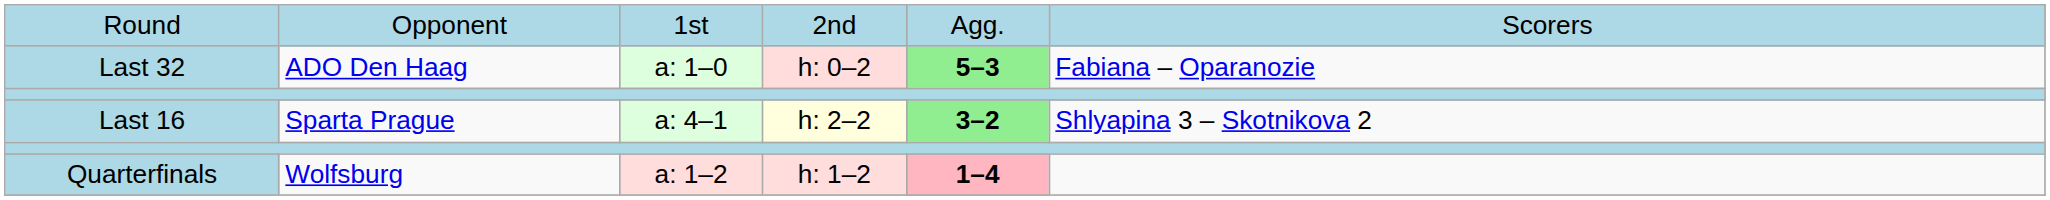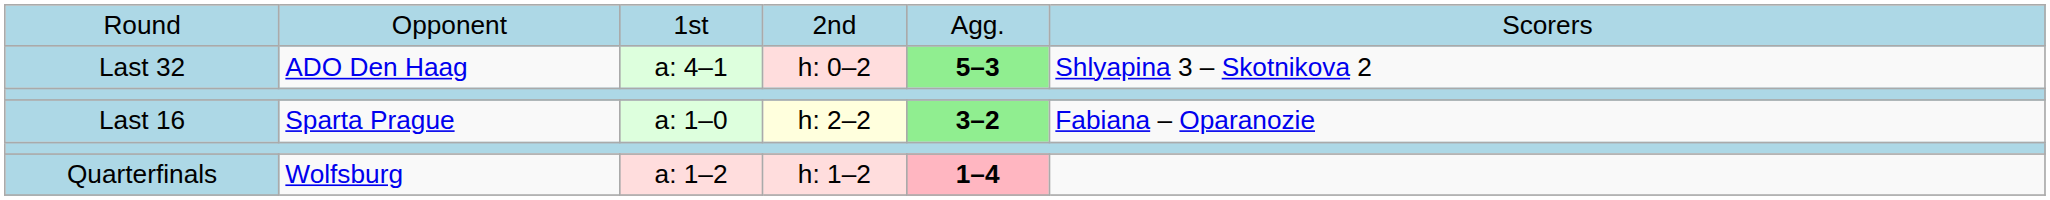 <table class="wikitable" style="text-align:center">
 <tr bgcolor=lightblue>
 <td width=160px>Round</td>
 <td width=200px>Opponent</td>
 <td width=80px>1st</td>
 <td width=80px>2nd</td>
 <td width=80px>Agg.</td>
 <td width=600px>Scorers</td>
 </tr>
 <tr>
 <td bgcolor=lightblue>Last 32</td>
 <td align=left> <a href='#'>ADO Den Haag</a></td>
-<td bgcolor="#ddffdd">a: 1–0</td>
+<td bgcolor="#ddffdd">a: 4–1</td>
 <td bgcolor="#ffdddd">h: 0–2</td>
 <td bgcolor=lightgreen><strong>5–3</strong></td>
-<td align=left><a href='#'>Fabiana</a> – <a href='#'>Oparanozie</a></td>
+<td align=left><a href='#'>Shlyapina</a> 3 – <a href='#'>Skotnikova</a> 2</td>
 </tr>
 <tr bgcolor=lightblue>
 <td colspan=6></td>
 </tr>
 <tr>
 <td bgcolor=lightblue>Last 16</td>
 <td align=left> <a href='#'>Sparta Prague</a></td>
-<td bgcolor="#ddffdd">a: 4–1</td>
+<td bgcolor="#ddffdd">a: 1–0</td>
 <td bgcolor="#ffffdd">h: 2–2</td>
 <td bgcolor=lightgreen><strong>3–2</strong></td>
-<td align=left><a href='#'>Shlyapina</a> 3 – <a href='#'>Skotnikova</a> 2</td>
+<td align=left><a href='#'>Fabiana</a> – <a href='#'>Oparanozie</a></td>
 </tr>
 <tr bgcolor=lightblue>
 <td colspan=6></td>
 </tr>
 <tr>
 <td bgcolor=lightblue>Quarterfinals</td>
 <td align=left> <a href='#'>Wolfsburg</a></td>
 <td bgcolor="#ffdddd">a: 1–2</td>
 <td bgcolor="#ffdddd">h: 1–2</td>
 <td bgcolor=lightpink><strong>1–4</strong></td>
 </tr>
 </table>
